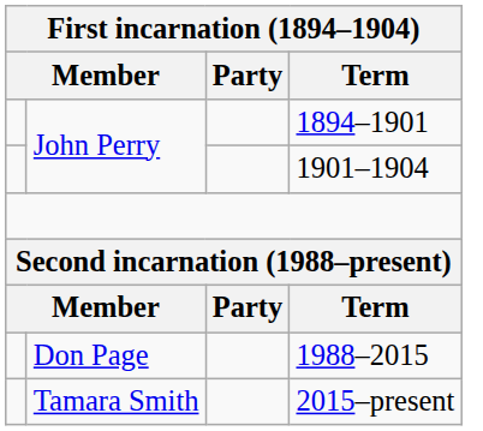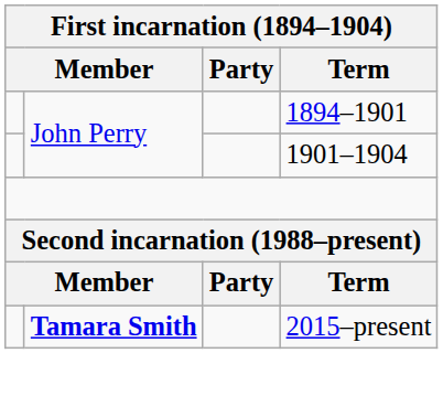 <table class="wikitable">
 <tr>
 <th colspan="4">First incarnation (1894–1904)</th>
 </tr>
 <tr>
 <th colspan="2">Member</th>
 <th>Party</th>
 <th>Term</th>
 </tr>
 <tr style="background: #f9f9f9">
 <td> </td>
 <td rowspan="2"><a href='#'>John Perry</a></td>
 <td></td>
 <td><a href='#'>1894</a>–1901</td>
 </tr>
 <tr style="background: #f9f9f9">
 <td> </td>
 <td></td>
 <td>1901–1904</td>
 </tr>
 <tr style="background: #f9f9f9">
 <td colspan="4" style='border-style: none none none none;'> </td>
 </tr>
 <tr>
 <th colspan="4">Second incarnation (1988–present)</th>
 </tr>
 <tr>
 <th colspan="2">Member</th>
 <th>Party</th>
 <th>Term</th>
 </tr>
 <tr style="background: #f9f9f9">
 <td> </td>
-<td><a href='#'>Don Page</a></td>
-<td></td>
-<td><a href='#'>1988</a>–2015</td>
-</tr>
-<tr style="background: #f9f9f9">
-<td> </td>
-<td><a href='#'>Tamara Smith</a></td>
+<td><strong><a href='#'>Tamara Smith</a></strong></td>
 <td></td>
 <td><a href='#'>2015</a>–present</td>
 </tr>
 </table>
